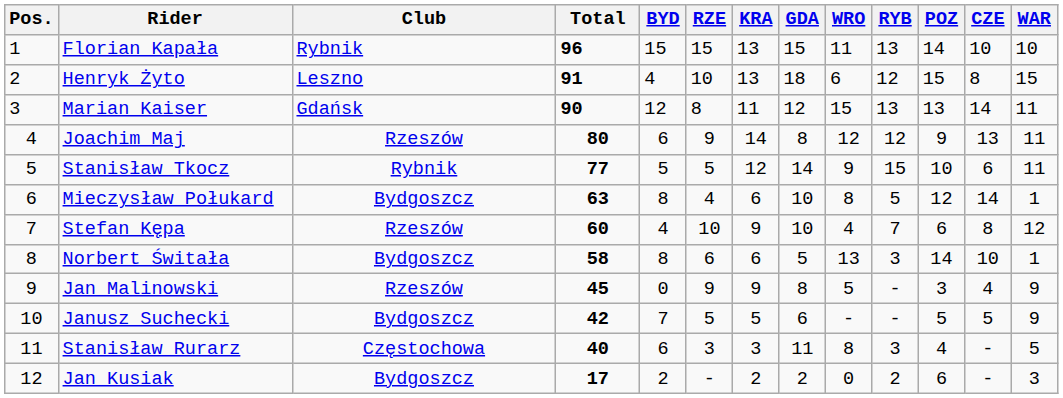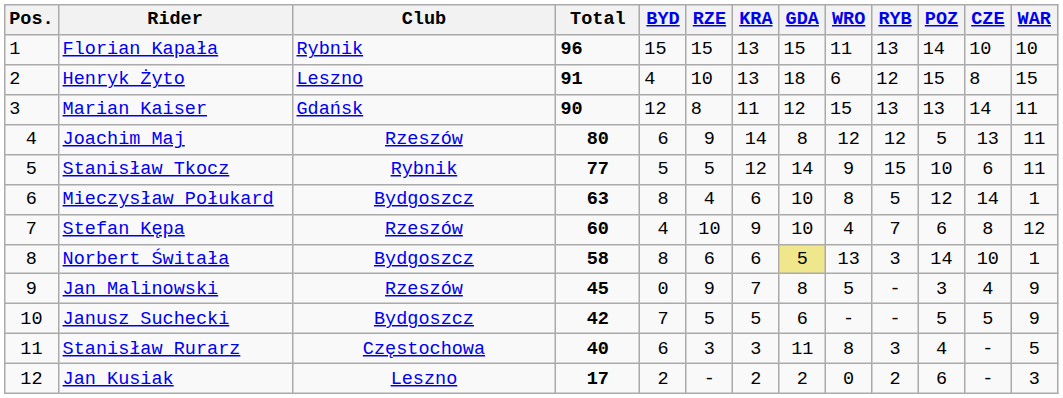 <table class="wikitable" style="font-size: 95%">
 <tr>
 <th width=20px>Pos.</th>
 <th width=150px>Rider</th>
 <th width=170px>Club</th>
 <th width=50px>Total</th>
 <th width=25px><a href='#'>BYD</a></th>
 <th width=25px><a href='#'>RZE</a></th>
 <th width=25px><a href='#'>KRA</a></th>
 <th width=25px><a href='#'>GDA</a></th>
 <th width=25px><a href='#'>WRO</a></th>
 <th width=25px><a href='#'>RYB</a></th>
 <th width=25px><a href='#'>POZ</a></th>
 <th width=25px><a href='#'>CZE</a></th>
 <th width=25px><a href='#'>WAR</a></th>
 </tr>
 <tr>
 <td>1</td>
 <td align=left><a href='#'>Florian Kapała</a></td>
 <td><a href='#'>Rybnik</a></td>
 <td><strong>96</strong></td>
 <td>15</td>
 <td>15</td>
 <td>13</td>
 <td>15</td>
 <td>11</td>
 <td>13</td>
 <td>14</td>
 <td>10</td>
 <td>10</td>
 </tr>
 <tr>
 <td>2</td>
 <td align=left><a href='#'>Henryk Żyto</a></td>
 <td><a href='#'>Leszno</a></td>
 <td><strong>91</strong></td>
 <td>4</td>
 <td>10</td>
 <td>13</td>
 <td>18</td>
 <td>6</td>
 <td>12</td>
 <td>15</td>
 <td>8</td>
 <td>15</td>
 </tr>
 <tr>
 <td>3</td>
 <td align=left><a href='#'>Marian Kaiser</a></td>
 <td><a href='#'>Gdańsk</a></td>
 <td><strong>90</strong></td>
 <td>12</td>
 <td>8</td>
 <td>11</td>
 <td>12</td>
 <td>15</td>
 <td>13</td>
 <td>13</td>
 <td>14</td>
 <td>11</td>
 </tr>
 <tr align=center>
 <td>4</td>
 <td align=left><a href='#'>Joachim Maj</a></td>
 <td><a href='#'>Rzeszów</a></td>
 <td><strong>80</strong></td>
 <td>6</td>
 <td>9</td>
 <td>14</td>
 <td>8</td>
 <td>12</td>
 <td>12</td>
-<td>9</td>
+<td>5</td>
 <td>13</td>
 <td>11</td>
 </tr>
 <tr align=center>
 <td>5</td>
 <td align=left><a href='#'>Stanisław Tkocz</a></td>
 <td><a href='#'>Rybnik</a></td>
 <td><strong>77</strong></td>
 <td>5</td>
 <td>5</td>
 <td>12</td>
 <td>14</td>
 <td>9</td>
 <td>15</td>
 <td>10</td>
 <td>6</td>
 <td>11</td>
 </tr>
 <tr align=center>
 <td>6</td>
 <td align=left><a href='#'>Mieczysław Połukard</a></td>
 <td><a href='#'>Bydgoszcz</a></td>
 <td><strong>63</strong></td>
 <td>8</td>
 <td>4</td>
 <td>6</td>
 <td>10</td>
 <td>8</td>
 <td>5</td>
 <td>12</td>
 <td>14</td>
 <td>1</td>
 </tr>
 <tr align=center>
 <td>7</td>
 <td align=left><a href='#'>Stefan Kępa</a></td>
 <td><a href='#'>Rzeszów</a></td>
 <td><strong>60</strong></td>
 <td>4</td>
 <td>10</td>
 <td>9</td>
 <td>10</td>
 <td>4</td>
 <td>7</td>
 <td>6</td>
 <td>8</td>
 <td>12</td>
 </tr>
 <tr align=center>
 <td>8</td>
 <td align=left><a href='#'>Norbert Świtała</a></td>
 <td><a href='#'>Bydgoszcz</a></td>
 <td><strong>58</strong></td>
 <td>8</td>
 <td>6</td>
 <td>6</td>
-<td>5</td>
+<td style="background: khaki;">5</td>
 <td>13</td>
 <td>3</td>
 <td>14</td>
 <td>10</td>
 <td>1</td>
 </tr>
 <tr align=center>
 <td>9</td>
 <td align=left><a href='#'>Jan Malinowski</a></td>
 <td><a href='#'>Rzeszów</a></td>
 <td><strong>45</strong></td>
 <td>0</td>
 <td>9</td>
-<td>9</td>
+<td>7</td>
 <td>8</td>
 <td>5</td>
 <td>-</td>
 <td>3</td>
 <td>4</td>
 <td>9</td>
 </tr>
 <tr align=center>
 <td>10</td>
 <td align=left><a href='#'>Janusz Suchecki</a></td>
 <td><a href='#'>Bydgoszcz</a></td>
 <td><strong>42</strong></td>
 <td>7</td>
 <td>5</td>
 <td>5</td>
 <td>6</td>
 <td>-</td>
 <td>-</td>
 <td>5</td>
 <td>5</td>
 <td>9</td>
 </tr>
 <tr align=center>
 <td>11</td>
 <td align=left><a href='#'>Stanisław Rurarz</a></td>
 <td><a href='#'>Częstochowa</a></td>
 <td><strong>40</strong></td>
 <td>6</td>
 <td>3</td>
 <td>3</td>
 <td>11</td>
 <td>8</td>
 <td>3</td>
 <td>4</td>
 <td>-</td>
 <td>5</td>
 </tr>
 <tr align=center>
 <td>12</td>
 <td align=left><a href='#'>Jan Kusiak</a></td>
-<td><a href='#'>Bydgoszcz</a></td>
+<td><a href='#'>Leszno</a></td>
 <td><strong>17</strong></td>
 <td>2</td>
 <td>-</td>
 <td>2</td>
 <td>2</td>
 <td>0</td>
 <td>2</td>
 <td>6</td>
 <td>-</td>
 <td>3</td>
 </tr>
 </table>
